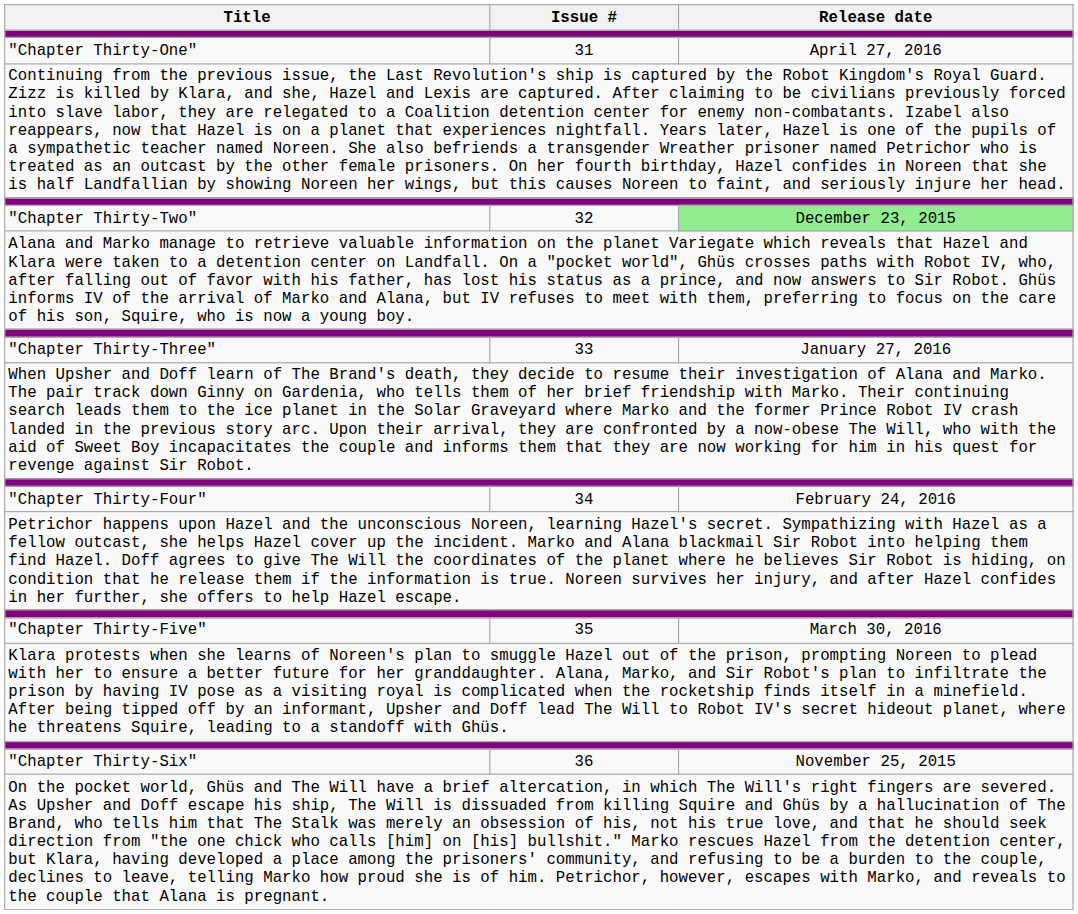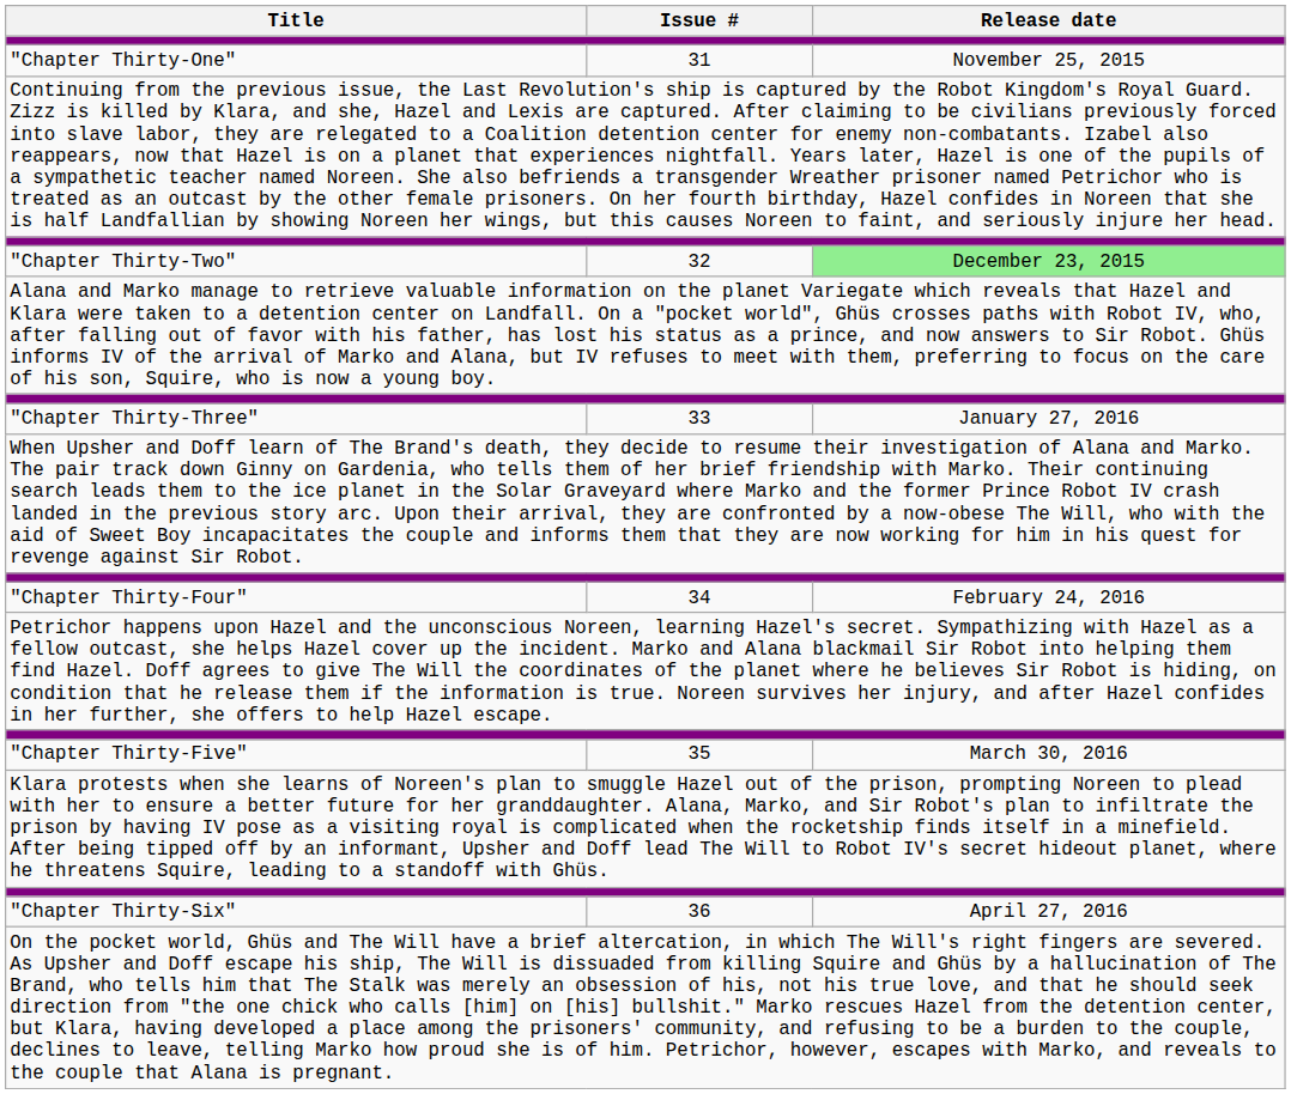 <table class="wikitable" style="width:100%;">
 <tr>
 <th>Title</th>
 <th>Issue #</th>
 <th>Release date</th>
 </tr>
 <tr>
 <td colspan="6" style="background:purple"></td>
 </tr>
 <tr>
 <td>"Chapter Thirty-One"</td>
 <td style="text-align:center;">31</td>
-<td style="text-align:center;">April 27, 2016</td>
+<td style="text-align:center;">November 25, 2015</td>
 </tr>
 <tr>
 <td colspan="6">Continuing from the previous issue, the Last Revolution's ship is captured by the Robot Kingdom's Royal Guard. Zizz is killed by Klara, and she, Hazel and Lexis are captured. After claiming to be civilians previously forced into slave labor, they are relegated to a Coalition detention center for enemy non-combatants. Izabel also reappears, now that Hazel is on a planet that experiences nightfall. Years later, Hazel is one of the pupils of a sympathetic teacher named Noreen. She also befriends a transgender Wreather prisoner named Petrichor who is treated as an outcast by the other female prisoners. On her fourth birthday, Hazel confides in Noreen that she is half Landfallian by showing Noreen her wings, but this causes Noreen to faint, and seriously injure her head.</td>
 </tr>
 <tr>
 <td colspan="6" style="background:purple"></td>
 </tr>
 <tr>
 <td>"Chapter Thirty-Two"</td>
 <td style="text-align:center;">32</td>
 <td style="background: lightgreen; text-align:center;">December 23, 2015</td>
 </tr>
 <tr>
 <td colspan="6">Alana and Marko manage to retrieve valuable information on the planet Variegate which reveals that Hazel and Klara were taken to a detention center on Landfall. On a "pocket world", Ghüs crosses paths with Robot IV, who, after falling out of favor with his father, has lost his status as a prince, and now answers to Sir Robot. Ghüs informs IV of the arrival of Marko and Alana, but IV refuses to meet with them, preferring to focus on the care of his son, Squire, who is now a young boy.</td>
 </tr>
 <tr>
 <td colspan="6" style="background:purple"></td>
 </tr>
 <tr>
 <td>"Chapter Thirty-Three"</td>
 <td style="text-align:center;">33</td>
 <td style="text-align:center;">January 27, 2016</td>
 </tr>
 <tr>
 <td colspan="6">When Upsher and Doff learn of The Brand's death, they decide to resume their investigation of Alana and Marko. The pair track down Ginny on Gardenia, who tells them of her brief friendship with Marko. Their continuing search leads them to the ice planet in the Solar Graveyard where Marko and the former Prince Robot IV crash landed in the previous story arc. Upon their arrival, they are confronted by a now-obese The Will, who with the aid of Sweet Boy incapacitates the couple and informs them that they are now working for him in his quest for revenge against Sir Robot.</td>
 </tr>
 <tr>
 <td colspan="6" style="background:purple"></td>
 </tr>
 <tr>
 <td>"Chapter Thirty-Four"</td>
 <td style="text-align:center;">34</td>
 <td style="text-align:center;">February 24, 2016</td>
 </tr>
 <tr>
 <td colspan="6">Petrichor happens upon Hazel and the unconscious Noreen, learning Hazel's secret. Sympathizing with Hazel as a fellow outcast, she helps Hazel cover up the incident. Marko and Alana blackmail Sir Robot into helping them find Hazel. Doff agrees to give The Will the coordinates of the planet where he believes Sir Robot is hiding, on condition that he release them if the information is true. Noreen survives her injury, and after Hazel confides in her further, she offers to help Hazel escape.</td>
 </tr>
 <tr>
 <td colspan="6" style="background:purple"></td>
 </tr>
 <tr>
 <td>"Chapter Thirty-Five"</td>
 <td style="text-align:center;">35</td>
 <td style="text-align:center;">March 30, 2016</td>
 </tr>
 <tr>
 <td colspan="6">Klara protests when she learns of Noreen's plan to smuggle Hazel out of the prison, prompting Noreen to plead with her to ensure a better future for her granddaughter. Alana, Marko, and Sir Robot's plan to infiltrate the prison by having IV pose as a visiting royal is complicated when the rocketship finds itself in a minefield. After being tipped off by an informant, Upsher and Doff lead The Will to Robot IV's secret hideout planet, where he threatens Squire, leading to a standoff with Ghüs.</td>
 </tr>
 <tr>
 <td colspan="6" style="background:purple"></td>
 </tr>
 <tr>
 <td>"Chapter Thirty-Six"</td>
 <td style="text-align:center;">36</td>
-<td style="text-align:center;">November 25, 2015</td>
+<td style="text-align:center;">April 27, 2016</td>
 </tr>
 <tr>
 <td colspan="6">On the pocket world, Ghüs and The Will have a brief altercation, in which The Will's right fingers are severed. As Upsher and Doff escape his ship, The Will is dissuaded from killing Squire and Ghüs by a hallucination of The Brand, who tells him that The Stalk was merely an obsession of his, not his true love, and that he should seek direction from "the one chick who calls [him] on [his] bullshit." Marko rescues Hazel from the detention center, but Klara, having developed a place among the prisoners' community, and refusing to be a burden to the couple, declines to leave, telling Marko how proud she is of him. Petrichor, however, escapes with Marko, and reveals to the couple that Alana is pregnant.</td>
 </tr>
 </table>
